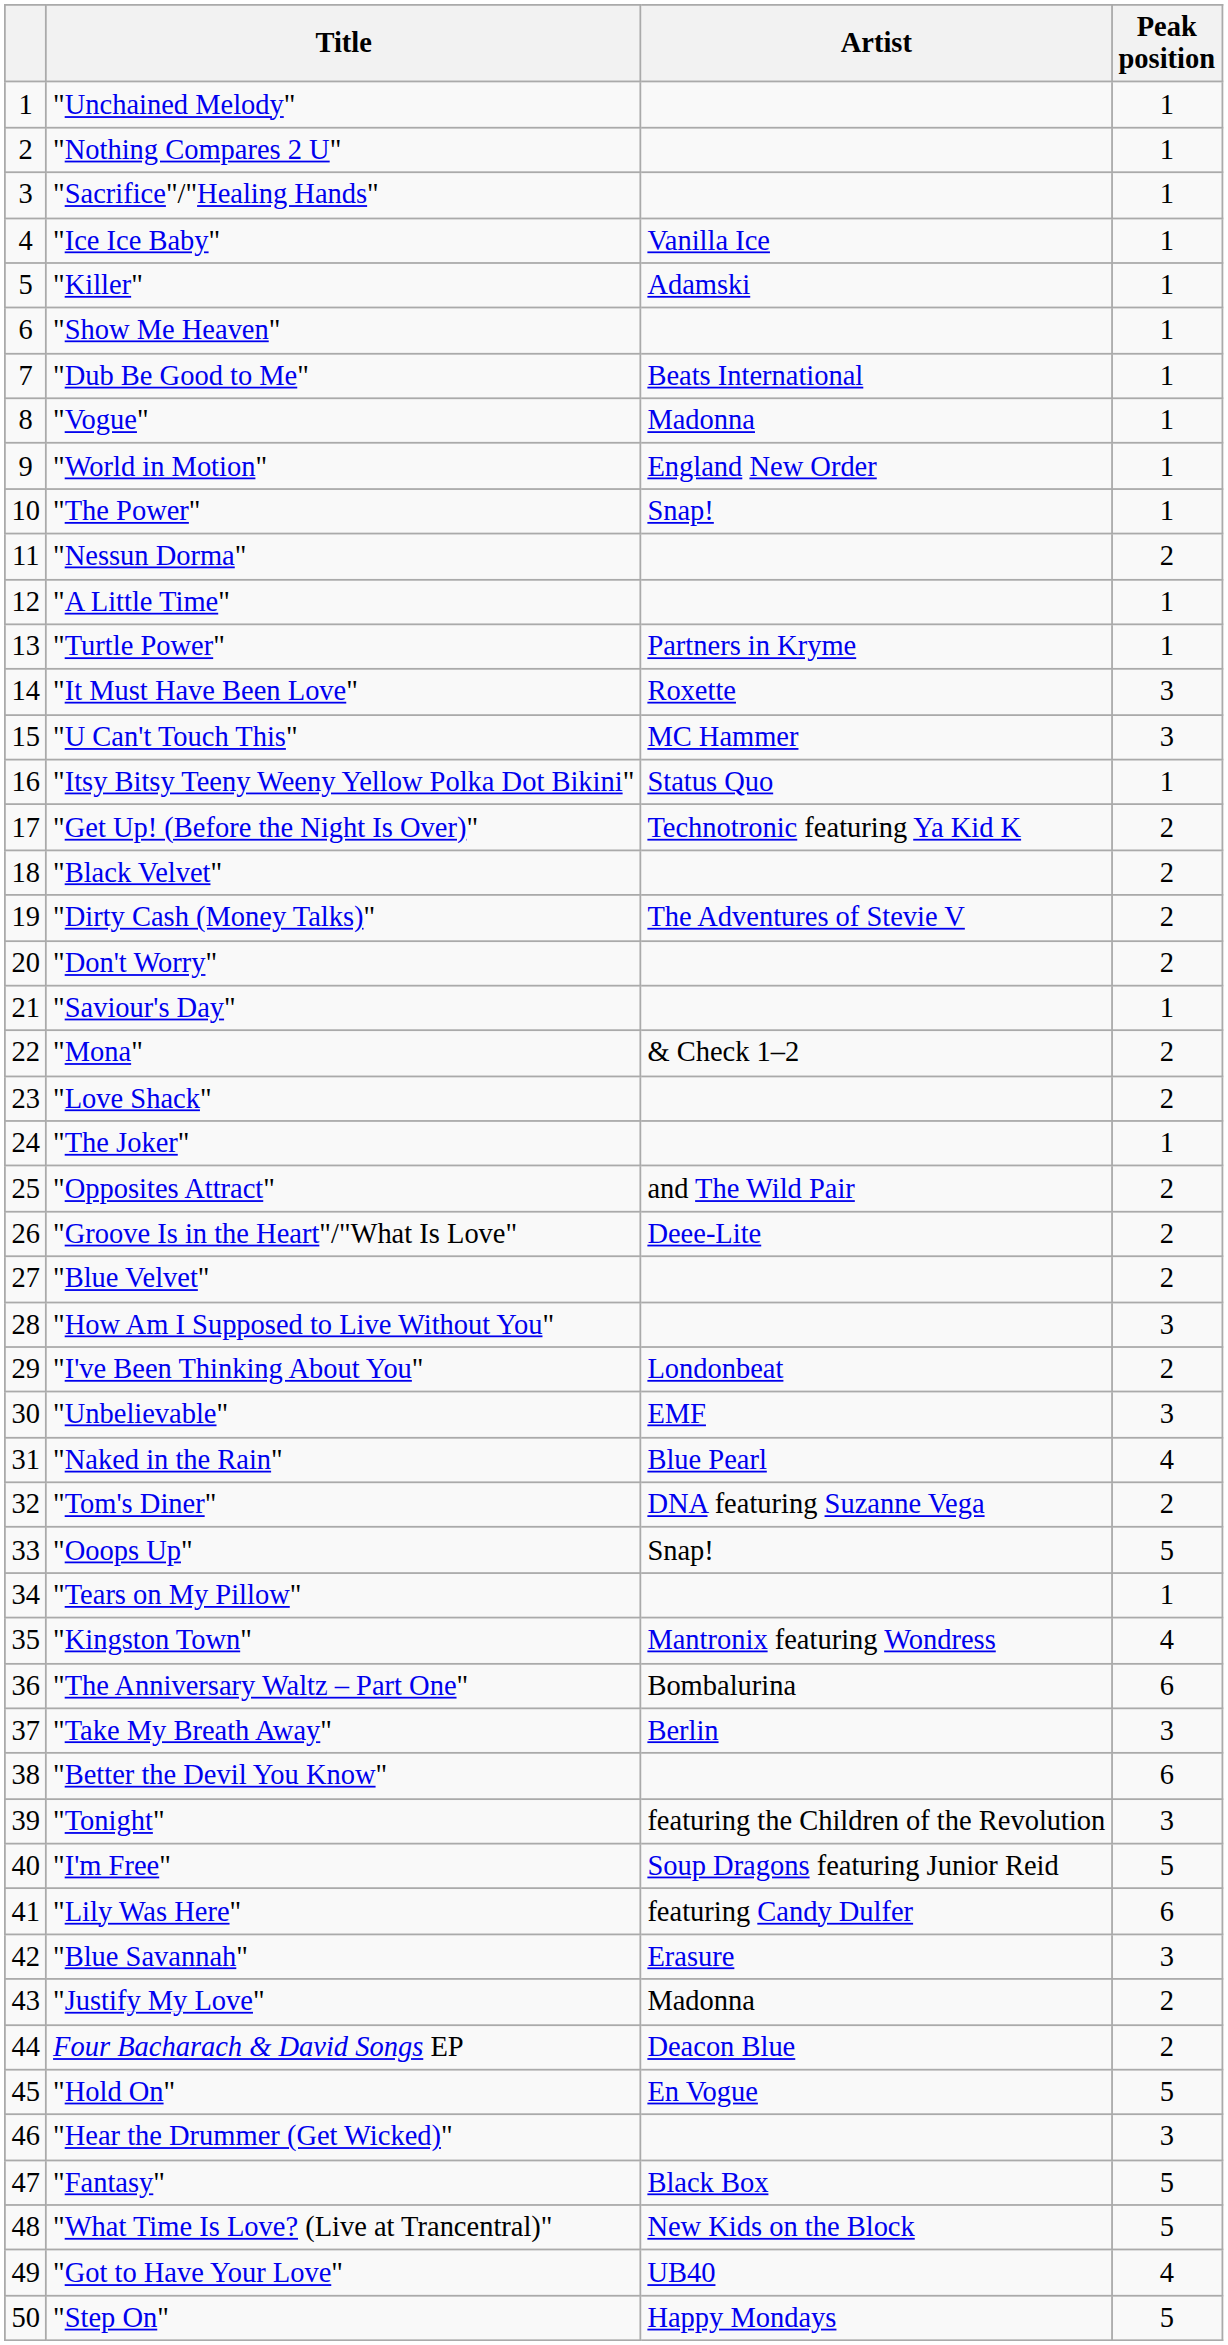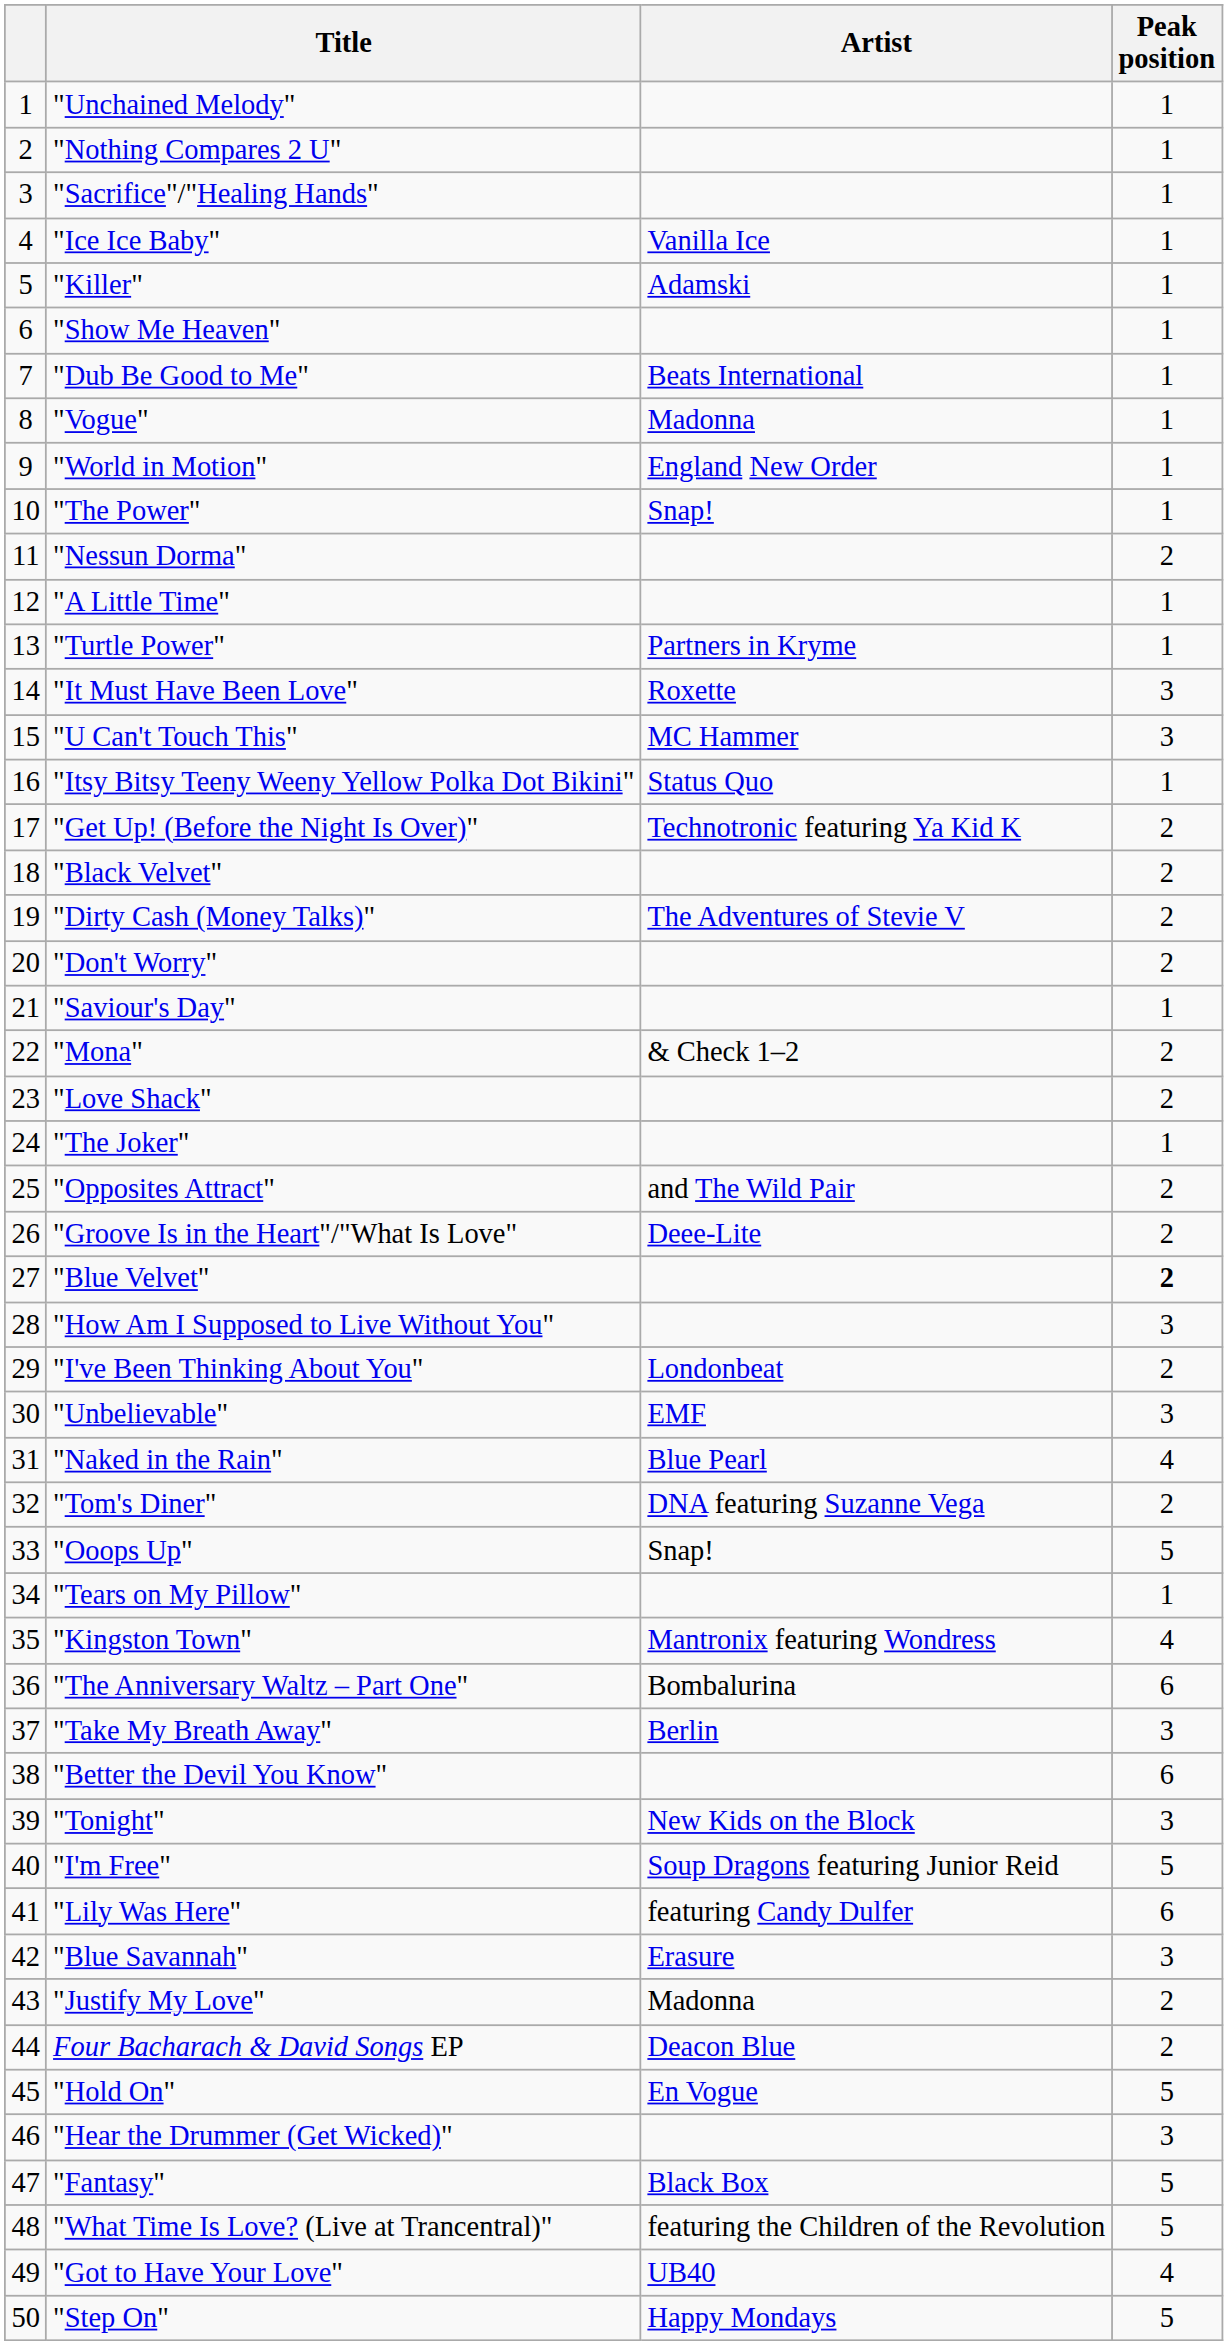 <table class="wikitable sortable plainrowheaders">
 <tr>
 <th scope=col></th>
 <th scope=col>Title</th>
 <th scope=col>Artist</th>
 <th scope=col>Peak<br>position</th>
 </tr>
 <tr>
 <td align="center">1</td>
 <td>"<a href='#'>Unchained Melody</a>"</td>
 <td></td>
 <td align="center">1</td>
 </tr>
 <tr>
 <td align="center">2</td>
 <td>"<a href='#'>Nothing Compares 2 U</a>"</td>
 <td></td>
 <td align="center">1</td>
 </tr>
 <tr>
 <td align="center">3</td>
 <td>"<a href='#'>Sacrifice</a>"/"<a href='#'>Healing Hands</a>"</td>
 <td></td>
 <td align="center">1</td>
 </tr>
 <tr>
 <td align="center">4</td>
 <td>"<a href='#'>Ice Ice Baby</a>"</td>
 <td><a href='#'>Vanilla Ice</a></td>
 <td align="center">1</td>
 </tr>
 <tr>
 <td align="center">5</td>
 <td>"<a href='#'>Killer</a>"</td>
 <td><a href='#'>Adamski</a></td>
 <td align="center">1</td>
 </tr>
 <tr>
 <td align="center">6</td>
 <td>"<a href='#'>Show Me Heaven</a>"</td>
 <td></td>
 <td align="center">1</td>
 </tr>
 <tr>
 <td align="center">7</td>
 <td>"<a href='#'>Dub Be Good to Me</a>"</td>
 <td><a href='#'>Beats International</a></td>
 <td align="center">1</td>
 </tr>
 <tr>
 <td align="center">8</td>
 <td>"<a href='#'>Vogue</a>"</td>
 <td><a href='#'>Madonna</a></td>
 <td align="center">1</td>
 </tr>
 <tr>
 <td align="center">9</td>
 <td>"<a href='#'>World in Motion</a>"</td>
 <td><a href='#'>England</a> <a href='#'>New Order</a></td>
 <td align="center">1</td>
 </tr>
 <tr>
 <td align="center">10</td>
 <td>"<a href='#'>The Power</a>"</td>
 <td><a href='#'>Snap!</a></td>
 <td align="center">1</td>
 </tr>
 <tr>
 <td align="center">11</td>
 <td>"<a href='#'>Nessun Dorma</a>"</td>
 <td></td>
 <td align="center">2</td>
 </tr>
 <tr>
 <td align="center">12</td>
 <td>"<a href='#'>A Little Time</a>"</td>
 <td></td>
 <td align="center">1</td>
 </tr>
 <tr>
 <td align="center">13</td>
 <td>"<a href='#'>Turtle Power</a>"</td>
 <td><a href='#'>Partners in Kryme</a></td>
 <td align="center">1</td>
 </tr>
 <tr>
 <td align="center">14</td>
 <td>"<a href='#'>It Must Have Been Love</a>"</td>
 <td><a href='#'>Roxette</a></td>
 <td align="center">3</td>
 </tr>
 <tr>
 <td align="center">15</td>
 <td>"<a href='#'>U Can't Touch This</a>"</td>
 <td><a href='#'>MC Hammer</a></td>
 <td align="center">3</td>
 </tr>
 <tr>
 <td align="center">16</td>
 <td>"<a href='#'>Itsy Bitsy Teeny Weeny Yellow Polka Dot Bikini</a>"</td>
 <td><a href='#'>Status Quo</a></td>
 <td align="center">1</td>
 </tr>
 <tr>
 <td align="center">17</td>
 <td>"<a href='#'>Get Up! (Before the Night Is Over)</a>"</td>
 <td><a href='#'>Technotronic</a> featuring <a href='#'>Ya Kid K</a></td>
 <td align="center">2</td>
 </tr>
 <tr>
 <td align="center">18</td>
 <td>"<a href='#'>Black Velvet</a>"</td>
 <td></td>
 <td align="center">2</td>
 </tr>
 <tr>
 <td align="center">19</td>
 <td>"<a href='#'>Dirty Cash (Money Talks)</a>"</td>
 <td><a href='#'>The Adventures of Stevie V</a></td>
 <td align="center">2</td>
 </tr>
 <tr>
 <td align="center">20</td>
 <td>"<a href='#'>Don't Worry</a>"</td>
 <td></td>
 <td align="center">2</td>
 </tr>
 <tr>
 <td align="center">21</td>
 <td>"<a href='#'>Saviour's Day</a>"</td>
 <td></td>
 <td align="center">1</td>
 </tr>
 <tr>
 <td align="center">22</td>
 <td>"<a href='#'>Mona</a>"</td>
 <td> & Check 1–2</td>
 <td align="center">2</td>
 </tr>
 <tr>
 <td align="center">23</td>
 <td>"<a href='#'>Love Shack</a>"</td>
 <td></td>
 <td align="center">2</td>
 </tr>
 <tr>
 <td align="center">24</td>
 <td>"<a href='#'>The Joker</a>"</td>
 <td></td>
 <td align="center">1</td>
 </tr>
 <tr>
 <td align="center">25</td>
 <td>"<a href='#'>Opposites Attract</a>"</td>
 <td> and <a href='#'>The Wild Pair</a></td>
 <td align="center">2</td>
 </tr>
 <tr>
 <td align="center">26</td>
 <td>"<a href='#'>Groove Is in the Heart</a>"/"What Is Love"</td>
 <td><a href='#'>Deee-Lite</a></td>
 <td align="center">2</td>
 </tr>
 <tr>
 <td align="center">27</td>
 <td>"<a href='#'>Blue Velvet</a>"</td>
 <td></td>
-<td align="center">2</td>
+<td align="center"><strong>2</strong></td>
 </tr>
 <tr>
 <td align="center">28</td>
 <td>"<a href='#'>How Am I Supposed to Live Without You</a>"</td>
 <td></td>
 <td align="center">3</td>
 </tr>
 <tr>
 <td align="center">29</td>
 <td>"<a href='#'>I've Been Thinking About You</a>"</td>
 <td><a href='#'>Londonbeat</a></td>
 <td align="center">2</td>
 </tr>
 <tr>
 <td align="center">30</td>
 <td>"<a href='#'>Unbelievable</a>"</td>
 <td><a href='#'>EMF</a></td>
 <td align="center">3</td>
 </tr>
 <tr>
 <td align="center">31</td>
 <td>"<a href='#'>Naked in the Rain</a>"</td>
 <td><a href='#'>Blue Pearl</a></td>
 <td align="center">4</td>
 </tr>
 <tr>
 <td align="center">32</td>
 <td>"<a href='#'>Tom's Diner</a>"</td>
 <td><a href='#'>DNA</a> featuring <a href='#'>Suzanne Vega</a></td>
 <td align="center">2</td>
 </tr>
 <tr>
 <td align="center">33</td>
 <td>"<a href='#'>Ooops Up</a>"</td>
 <td>Snap!</td>
 <td align="center">5</td>
 </tr>
 <tr>
 <td align="center">34</td>
 <td>"<a href='#'>Tears on My Pillow</a>"</td>
 <td></td>
 <td align="center">1</td>
 </tr>
 <tr>
 <td align="center">35</td>
 <td>"<a href='#'>Kingston Town</a>"</td>
 <td><a href='#'>Mantronix</a> featuring <a href='#'>Wondress</a></td>
 <td align="center">4</td>
 </tr>
 <tr>
 <td align="center">36</td>
 <td>"<a href='#'>The Anniversary Waltz – Part One</a>"</td>
 <td>Bombalurina</td>
 <td align="center">6</td>
 </tr>
 <tr>
 <td align="center">37</td>
 <td>"<a href='#'>Take My Breath Away</a>"</td>
 <td><a href='#'>Berlin</a></td>
 <td align="center">3</td>
 </tr>
 <tr>
 <td align="center">38</td>
 <td>"<a href='#'>Better the Devil You Know</a>"</td>
 <td></td>
 <td align="center">6</td>
 </tr>
 <tr>
 <td align="center">39</td>
 <td>"<a href='#'>Tonight</a>"</td>
-<td> featuring the Children of the Revolution</td>
+<td><a href='#'>New Kids on the Block</a></td>
 <td align="center">3</td>
 </tr>
 <tr>
 <td align="center">40</td>
 <td>"<a href='#'>I'm Free</a>"</td>
 <td><a href='#'>Soup Dragons</a> featuring Junior Reid</td>
 <td align="center">5</td>
 </tr>
 <tr>
 <td align="center">41</td>
 <td>"<a href='#'>Lily Was Here</a>"</td>
 <td> featuring <a href='#'>Candy Dulfer</a></td>
 <td align="center">6</td>
 </tr>
 <tr>
 <td align="center">42</td>
 <td>"<a href='#'>Blue Savannah</a>"</td>
 <td><a href='#'>Erasure</a></td>
 <td align="center">3</td>
 </tr>
 <tr>
 <td align="center">43</td>
 <td>"<a href='#'>Justify My Love</a>"</td>
 <td>Madonna</td>
 <td align="center">2</td>
 </tr>
 <tr>
 <td align="center">44</td>
 <td><em><a href='#'>Four Bacharach & David Songs</a></em> EP</td>
 <td><a href='#'>Deacon Blue</a></td>
 <td align="center">2</td>
 </tr>
 <tr>
 <td align="center">45</td>
 <td>"<a href='#'>Hold On</a>"</td>
 <td><a href='#'>En Vogue</a></td>
 <td align="center">5</td>
 </tr>
 <tr>
 <td align="center">46</td>
 <td>"<a href='#'>Hear the Drummer (Get Wicked)</a>"</td>
 <td></td>
 <td align="center">3</td>
 </tr>
 <tr>
 <td align="center">47</td>
 <td>"<a href='#'>Fantasy</a>"</td>
 <td><a href='#'>Black Box</a></td>
 <td align="center">5</td>
 </tr>
 <tr>
 <td align="center">48</td>
 <td>"<a href='#'>What Time Is Love?</a> (Live at Trancentral)"</td>
-<td><a href='#'>New Kids on the Block</a></td>
+<td> featuring the Children of the Revolution</td>
 <td align="center">5</td>
 </tr>
 <tr>
 <td align="center">49</td>
 <td>"<a href='#'>Got to Have Your Love</a>"</td>
 <td><a href='#'>UB40</a></td>
 <td align="center">4</td>
 </tr>
 <tr>
 <td align="center">50</td>
 <td>"<a href='#'>Step On</a>"</td>
 <td><a href='#'>Happy Mondays</a></td>
 <td align="center">5</td>
 </tr>
 </table>
